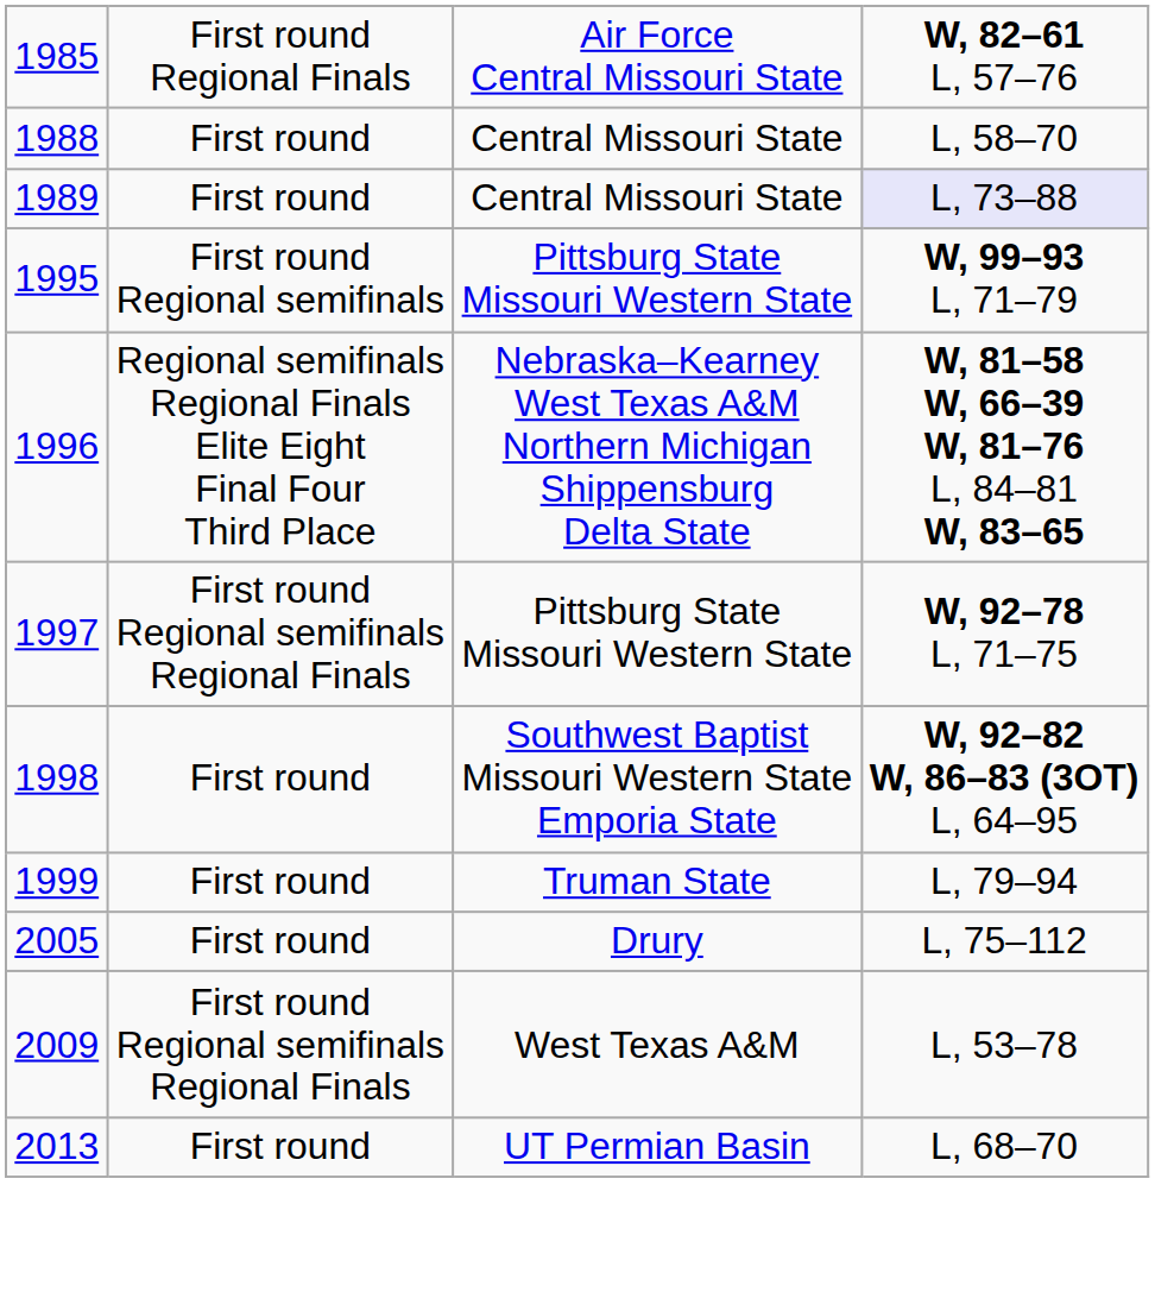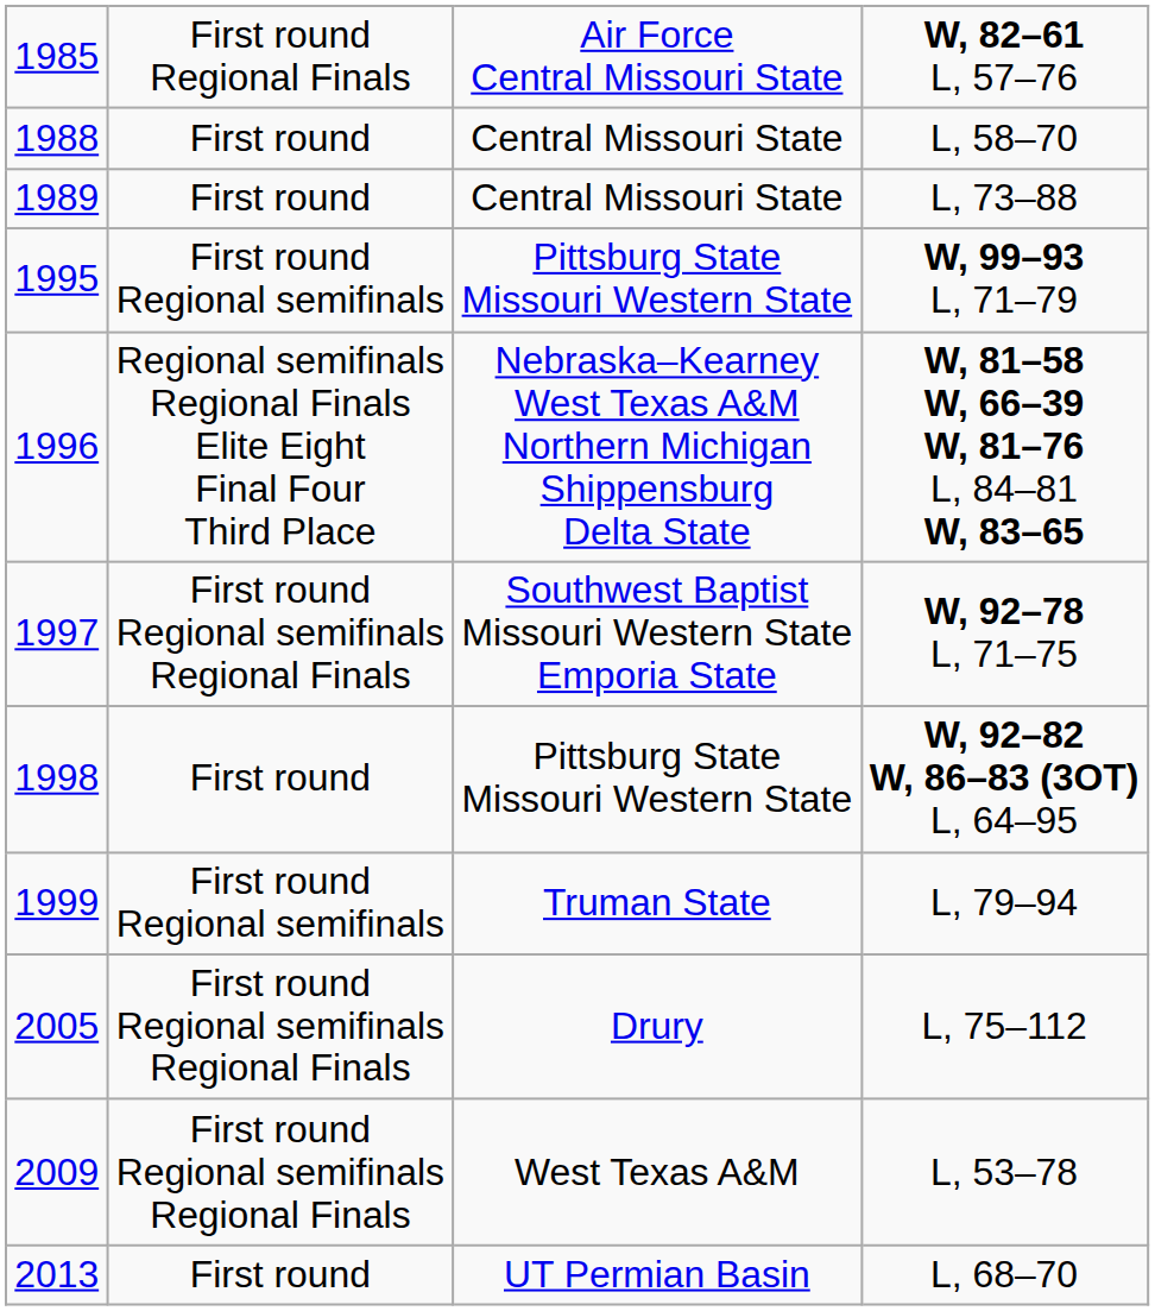 <table class="wikitable">
 <tr align="center">
 <td><a href='#'>1985</a></td>
 <td>First round<br>Regional Finals</td>
 <td><a href='#'>Air Force</a><br><a href='#'>Central Missouri State</a></td>
 <td><strong>W, 82–61</strong><br>L, 57–76</td>
 </tr>
 <tr align="center">
 <td><a href='#'>1988</a></td>
 <td>First round</td>
 <td>Central Missouri State</td>
 <td>L, 58–70</td>
 </tr>
 <tr align="center">
 <td><a href='#'>1989</a></td>
 <td>First round</td>
 <td>Central Missouri State</td>
-<td style="background: lavender;">L, 73–88</td>
+<td>L, 73–88</td>
 </tr>
 <tr align="center">
 <td><a href='#'>1995</a></td>
 <td>First round<br>Regional semifinals</td>
 <td><a href='#'>Pittsburg State</a><br><a href='#'>Missouri Western State</a></td>
 <td><strong>W, 99–93</strong><br>L, 71–79</td>
 </tr>
 <tr align="center">
 <td><a href='#'>1996</a></td>
 <td>Regional semifinals<br>Regional Finals<br>Elite Eight<br>Final Four<br>Third Place</td>
 <td><a href='#'>Nebraska–Kearney</a><br><a href='#'>West Texas A&M</a><br><a href='#'>Northern Michigan</a><br><a href='#'>Shippensburg</a><br><a href='#'>Delta State</a></td>
 <td><strong>W, 81–58</strong><br><strong>W, 66–39</strong><br><strong>W, 81–76</strong><br>L, 84–81<br><strong>W, 83–65</strong></td>
 </tr>
 <tr align="center">
 <td><a href='#'>1997</a></td>
 <td>First round<br>Regional semifinals<br>Regional Finals</td>
-<td>Pittsburg State<br>Missouri Western State</td>
+<td><a href='#'>Southwest Baptist</a><br>Missouri Western State<br><a href='#'>Emporia State</a></td>
 <td><strong>W, 92–78</strong><br>L, 71–75</td>
 </tr>
 <tr align="center">
 <td><a href='#'>1998</a></td>
 <td>First round</td>
-<td><a href='#'>Southwest Baptist</a><br>Missouri Western State<br><a href='#'>Emporia State</a></td>
+<td>Pittsburg State<br>Missouri Western State</td>
 <td><strong>W, 92–82</strong><br><strong>W, 86–83 (3OT)</strong><br>L, 64–95</td>
 </tr>
 <tr align="center">
 <td><a href='#'>1999</a></td>
-<td>First round</td>
+<td>First round<br>Regional semifinals</td>
 <td><a href='#'>Truman State</a></td>
 <td>L, 79–94</td>
 </tr>
 <tr align="center">
 <td><a href='#'>2005</a></td>
-<td>First round</td>
+<td>First round<br>Regional semifinals<br>Regional Finals</td>
 <td><a href='#'>Drury</a></td>
 <td>L, 75–112</td>
 </tr>
 <tr align="center">
 <td><a href='#'>2009</a></td>
 <td>First round<br>Regional semifinals<br>Regional Finals</td>
 <td>West Texas A&M</td>
 <td>L, 53–78</td>
 </tr>
 <tr align="center">
 <td><a href='#'>2013</a></td>
 <td>First round</td>
 <td><a href='#'>UT Permian Basin</a></td>
 <td>L, 68–70</td>
 </tr>
 </table>
